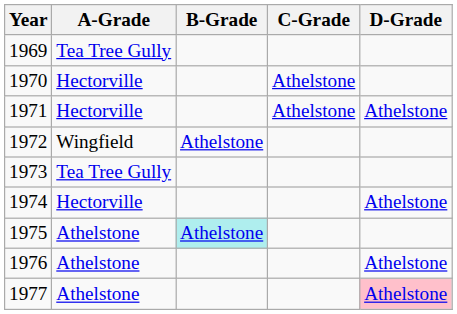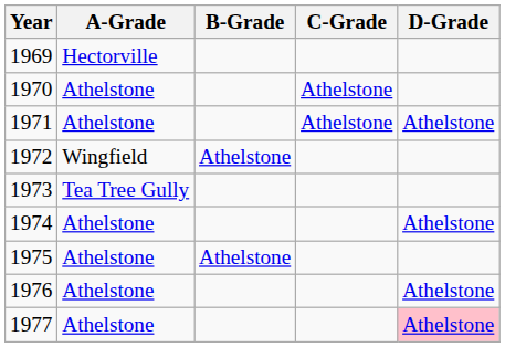 <table class="wikitable">
 <tr>
 <th>Year</th>
 <th>A-Grade</th>
 <th>B-Grade</th>
 <th>C-Grade</th>
 <th>D-Grade</th>
 </tr>
 <tr>
 <td>1969</td>
-<td><a href='#'>Tea Tree Gully</a></td>
+<td><a href='#'>Hectorville</a></td>
 <td></td>
 <td></td>
 <td></td>
 </tr>
 <tr>
 <td>1970</td>
-<td><a href='#'>Hectorville</a></td>
+<td><a href='#'>Athelstone</a></td>
 <td></td>
 <td><a href='#'>Athelstone</a></td>
 <td></td>
 </tr>
 <tr>
 <td>1971</td>
-<td><a href='#'>Hectorville</a></td>
+<td><a href='#'>Athelstone</a></td>
 <td></td>
 <td><a href='#'>Athelstone</a></td>
 <td><a href='#'>Athelstone</a></td>
 </tr>
 <tr>
 <td>1972</td>
 <td>Wingfield </td>
 <td><a href='#'>Athelstone</a></td>
 <td></td>
 <td></td>
 </tr>
 <tr>
 <td>1973</td>
 <td><a href='#'>Tea Tree Gully</a></td>
 <td></td>
 <td></td>
 <td></td>
 </tr>
 <tr>
 <td>1974</td>
-<td><a href='#'>Hectorville</a></td>
+<td><a href='#'>Athelstone</a></td>
 <td></td>
 <td></td>
 <td><a href='#'>Athelstone</a></td>
 </tr>
 <tr>
 <td>1975</td>
 <td><a href='#'>Athelstone</a></td>
-<td style="background: paleturquoise;"><a href='#'>Athelstone</a></td>
+<td><a href='#'>Athelstone</a></td>
 <td></td>
 <td></td>
 </tr>
 <tr>
 <td>1976</td>
 <td><a href='#'>Athelstone</a></td>
 <td></td>
 <td></td>
 <td><a href='#'>Athelstone</a></td>
 </tr>
 <tr>
 <td>1977</td>
 <td><a href='#'>Athelstone</a></td>
 <td></td>
 <td></td>
 <td style="background: pink;"><a href='#'>Athelstone</a></td>
 </tr>
 </table>
